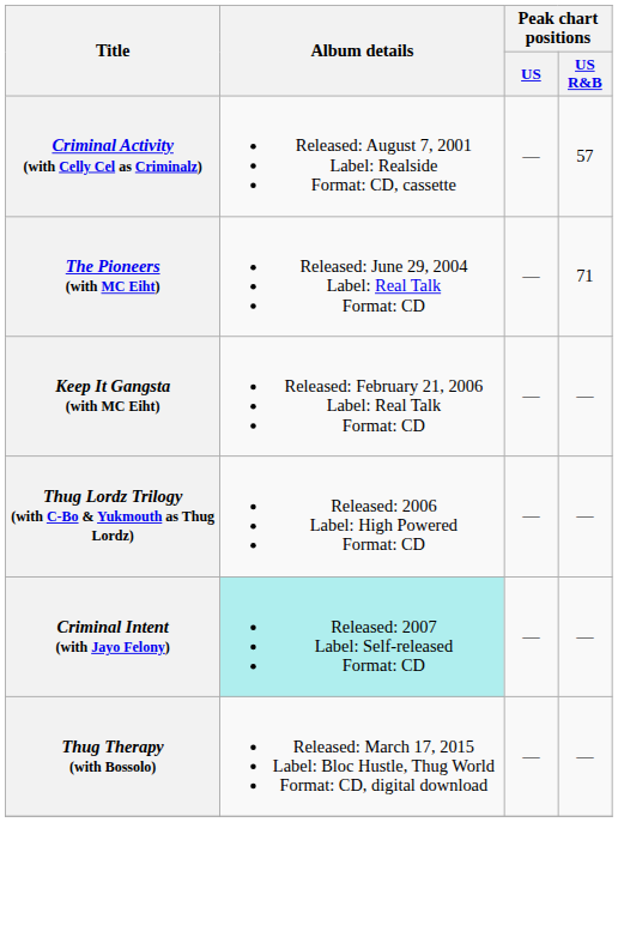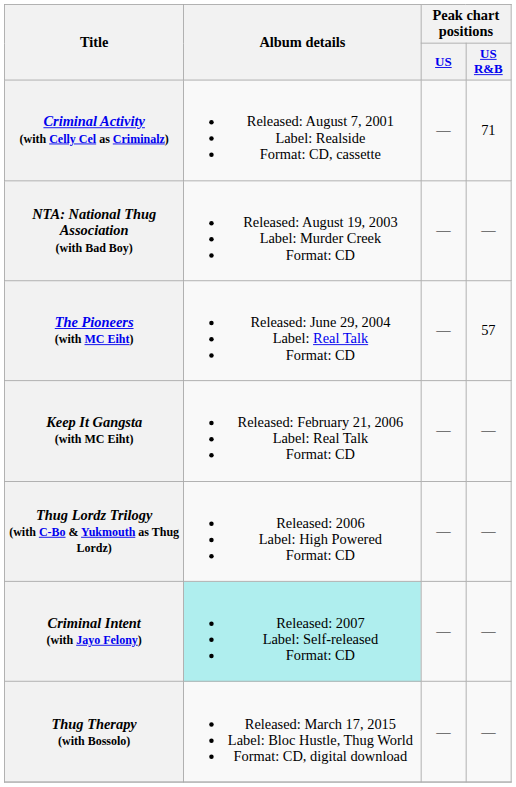 <table class="wikitable plainrowheaders" style="text-align:center;">
 <tr>
 <th scope="col" rowspan="2" style="width:12em;">Title</th>
 <th scope="col" rowspan="2" style="width:16em;">Album details</th>
 <th scope="col" colspan="2">Peak chart positions</th>
 </tr>
 <tr>
 <th scope="col" style="width:3em;font-size:90%;"><a href='#'>US</a></th>
 <th scope="col" style="width:3em;font-size:90%;"><a href='#'>US R&B</a></th>
 </tr>
 <tr>
 <th scope="row"><em><a href='#'>Criminal Activity</a></em> <br><small>(with <a href='#'>Celly Cel</a> as <a href='#'>Criminalz</a>)</small></th>
 <td><br><ul><li>Released: August 7, 2001</li><li>Label: Realside</li><li>Format: CD, cassette</li></ul></td>
 <td>—</td>
-<td>57</td>
+<td>71</td>
+</tr>
+<tr>
+<th scope="row"><em>NTA: National Thug Association</em> <br><small>(with Bad Boy)</small></th>
+<td><br><ul><li>Released: August 19, 2003</li><li>Label: Murder Creek</li><li>Format: CD</li></ul></td>
+<td>—</td>
+<td>—</td>
 </tr>
 <tr>
 <th scope="row"><em><a href='#'>The Pioneers</a></em> <br><small>(with <a href='#'>MC Eiht</a>)</small></th>
 <td><br><ul><li>Released: June 29, 2004</li><li>Label: <a href='#'>Real Talk</a></li><li>Format: CD</li></ul></td>
 <td>—</td>
-<td>71</td>
+<td>57</td>
 </tr>
 <tr>
 <th scope="row"><em>Keep It Gangsta</em> <br><small>(with MC Eiht)</small></th>
 <td><br><ul><li>Released: February 21, 2006</li><li>Label: Real Talk</li><li>Format: CD</li></ul></td>
 <td>—</td>
 <td>—</td>
 </tr>
 <tr>
 <th scope="row"><em>Thug Lordz Trilogy</em> <br><small>(with <a href='#'>C-Bo</a> & <a href='#'>Yukmouth</a> as Thug Lordz)</small></th>
 <td><br><ul><li>Released: 2006</li><li>Label: High Powered</li><li>Format: CD</li></ul></td>
 <td>—</td>
 <td>—</td>
 </tr>
 <tr>
 <th scope="row"><em>Criminal Intent</em> <br><small>(with <a href='#'>Jayo Felony</a>)</small></th>
 <td style="background: paleturquoise;"><br><ul><li>Released: 2007</li><li>Label: Self-released</li><li>Format: CD</li></ul></td>
 <td>—</td>
 <td>—</td>
 </tr>
 <tr>
 <th scope="row"><em>Thug Therapy</em> <br><small>(with Bossolo)</small></th>
 <td><br><ul><li>Released: March 17, 2015</li><li>Label: Bloc Hustle, Thug World</li><li>Format: CD, digital download</li></ul></td>
 <td>—</td>
 <td>—</td>
 </tr>
 <tr>
 </tr>
 </table>
